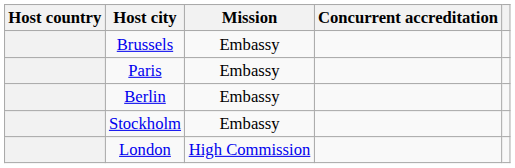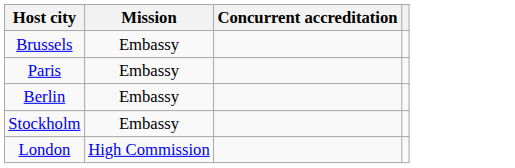 <table class="wikitable plainrowheaders" style="text-align:center;">
 <tr>
-<th scope="col">Host country</th>
 <th scope="col">Host city</th>
 <th scope="col">Mission</th>
 <th scope="col">Concurrent accreditation</th>
 <th scope="col"></th>
 </tr>
 <tr>
-<th scope="row"></th>
 <td><a href='#'>Brussels</a></td>
 <td>Embassy</td>
 <td></td>
 <td></td>
 </tr>
 <tr>
-<th scope="row"></th>
 <td><a href='#'>Paris</a></td>
 <td>Embassy</td>
 <td></td>
 <td></td>
 </tr>
 <tr>
-<th scope="row"></th>
 <td><a href='#'>Berlin</a></td>
 <td>Embassy</td>
 <td></td>
 <td></td>
 </tr>
 <tr>
-<th scope="row"></th>
 <td><a href='#'>Stockholm</a></td>
 <td>Embassy</td>
 <td></td>
 <td></td>
 </tr>
 <tr>
-<th scope="row"></th>
 <td><a href='#'>London</a></td>
 <td><a href='#'>High Commission</a></td>
 <td></td>
 <td></td>
 </tr>
 </table>
